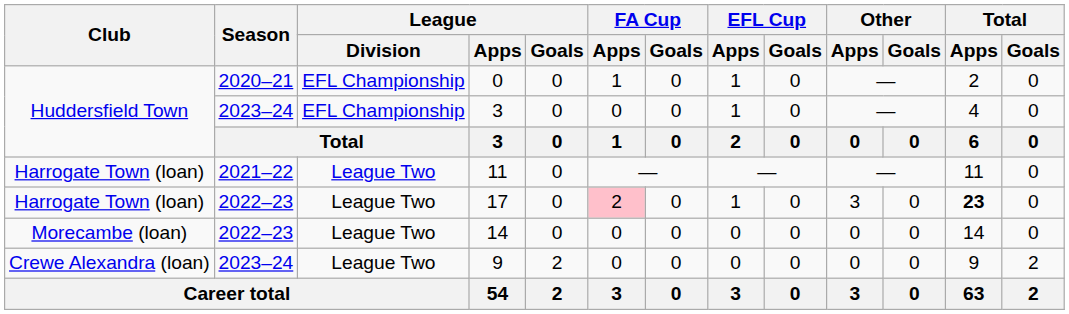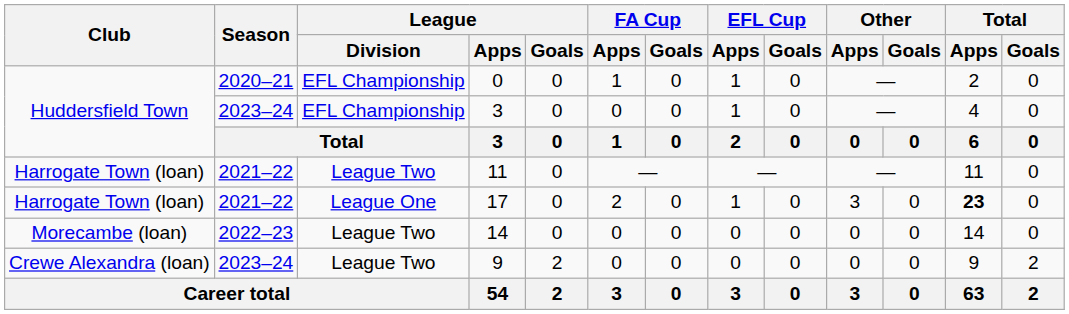 <table class="wikitable" style="text-align:center">
 <tr>
 <th rowspan="2">Club</th>
 <th rowspan="2">Season</th>
 <th colspan="3">League</th>
 <th colspan="2"><a href='#'>FA Cup</a></th>
 <th colspan="2"><a href='#'>EFL Cup</a></th>
 <th colspan="2">Other</th>
 <th colspan="2">Total</th>
 </tr>
 <tr>
 <th>Division</th>
 <th>Apps</th>
 <th>Goals</th>
 <th>Apps</th>
 <th>Goals</th>
 <th>Apps</th>
 <th>Goals</th>
 <th>Apps</th>
 <th>Goals</th>
 <th>Apps</th>
 <th>Goals</th>
 </tr>
 <tr>
 <td rowspan="3"><a href='#'>Huddersfield Town</a></td>
 <td><a href='#'>2020–21</a></td>
 <td><a href='#'>EFL Championship</a></td>
 <td>0</td>
 <td>0</td>
 <td>1</td>
 <td>0</td>
 <td>1</td>
 <td>0</td>
 <td colspan="2">—</td>
 <td>2</td>
 <td>0</td>
 </tr>
 <tr>
 <td><a href='#'>2023–24</a></td>
 <td><a href='#'>EFL Championship</a></td>
 <td>3</td>
 <td>0</td>
 <td>0</td>
 <td>0</td>
 <td>1</td>
 <td>0</td>
 <td colspan="2">—</td>
 <td>4</td>
 <td>0</td>
 </tr>
 <tr>
 <th colspan="2">Total</th>
 <th>3</th>
 <th>0</th>
 <th>1</th>
 <th>0</th>
 <th>2</th>
 <th>0</th>
 <th>0</th>
 <th>0</th>
 <th>6</th>
 <th>0</th>
 </tr>
 <tr>
 <td><a href='#'>Harrogate Town</a> (loan)</td>
 <td><a href='#'>2021–22</a></td>
 <td><a href='#'>League Two</a></td>
 <td>11</td>
 <td>0</td>
 <td colspan="2">—</td>
 <td colspan="2">—</td>
 <td colspan="2">—</td>
 <td>11</td>
 <td>0</td>
 </tr>
 <tr>
 <td><a href='#'>Harrogate Town</a> (loan)</td>
-<td><a href='#'>2022–23</a></td>
-<td>League Two</td>
+<td><a href='#'>2021–22</a></td>
+<td><a href='#'>League One</a></td>
 <td>17</td>
 <td>0</td>
-<td style="background: pink;">2</td>
+<td>2</td>
 <td>0</td>
 <td>1</td>
 <td>0</td>
 <td>3</td>
 <td>0</td>
 <td><strong>23</strong></td>
 <td>0</td>
 </tr>
 <tr>
 <td><a href='#'>Morecambe</a> (loan)</td>
 <td><a href='#'>2022–23</a></td>
 <td>League Two</td>
 <td>14</td>
 <td>0</td>
 <td>0</td>
 <td>0</td>
 <td>0</td>
 <td>0</td>
 <td>0</td>
 <td>0</td>
 <td>14</td>
 <td>0</td>
 </tr>
 <tr>
 <td><a href='#'>Crewe Alexandra</a> (loan)</td>
 <td><a href='#'>2023–24</a></td>
 <td>League Two</td>
 <td>9</td>
 <td>2</td>
 <td>0</td>
 <td>0</td>
 <td>0</td>
 <td>0</td>
 <td>0</td>
 <td>0</td>
 <td>9</td>
 <td>2</td>
 </tr>
 <tr>
 <th colspan="3">Career total</th>
 <th>54</th>
 <th>2</th>
 <th>3</th>
 <th>0</th>
 <th>3</th>
 <th>0</th>
 <th>3</th>
 <th>0</th>
 <th>63</th>
 <th>2</th>
 </tr>
 </table>
